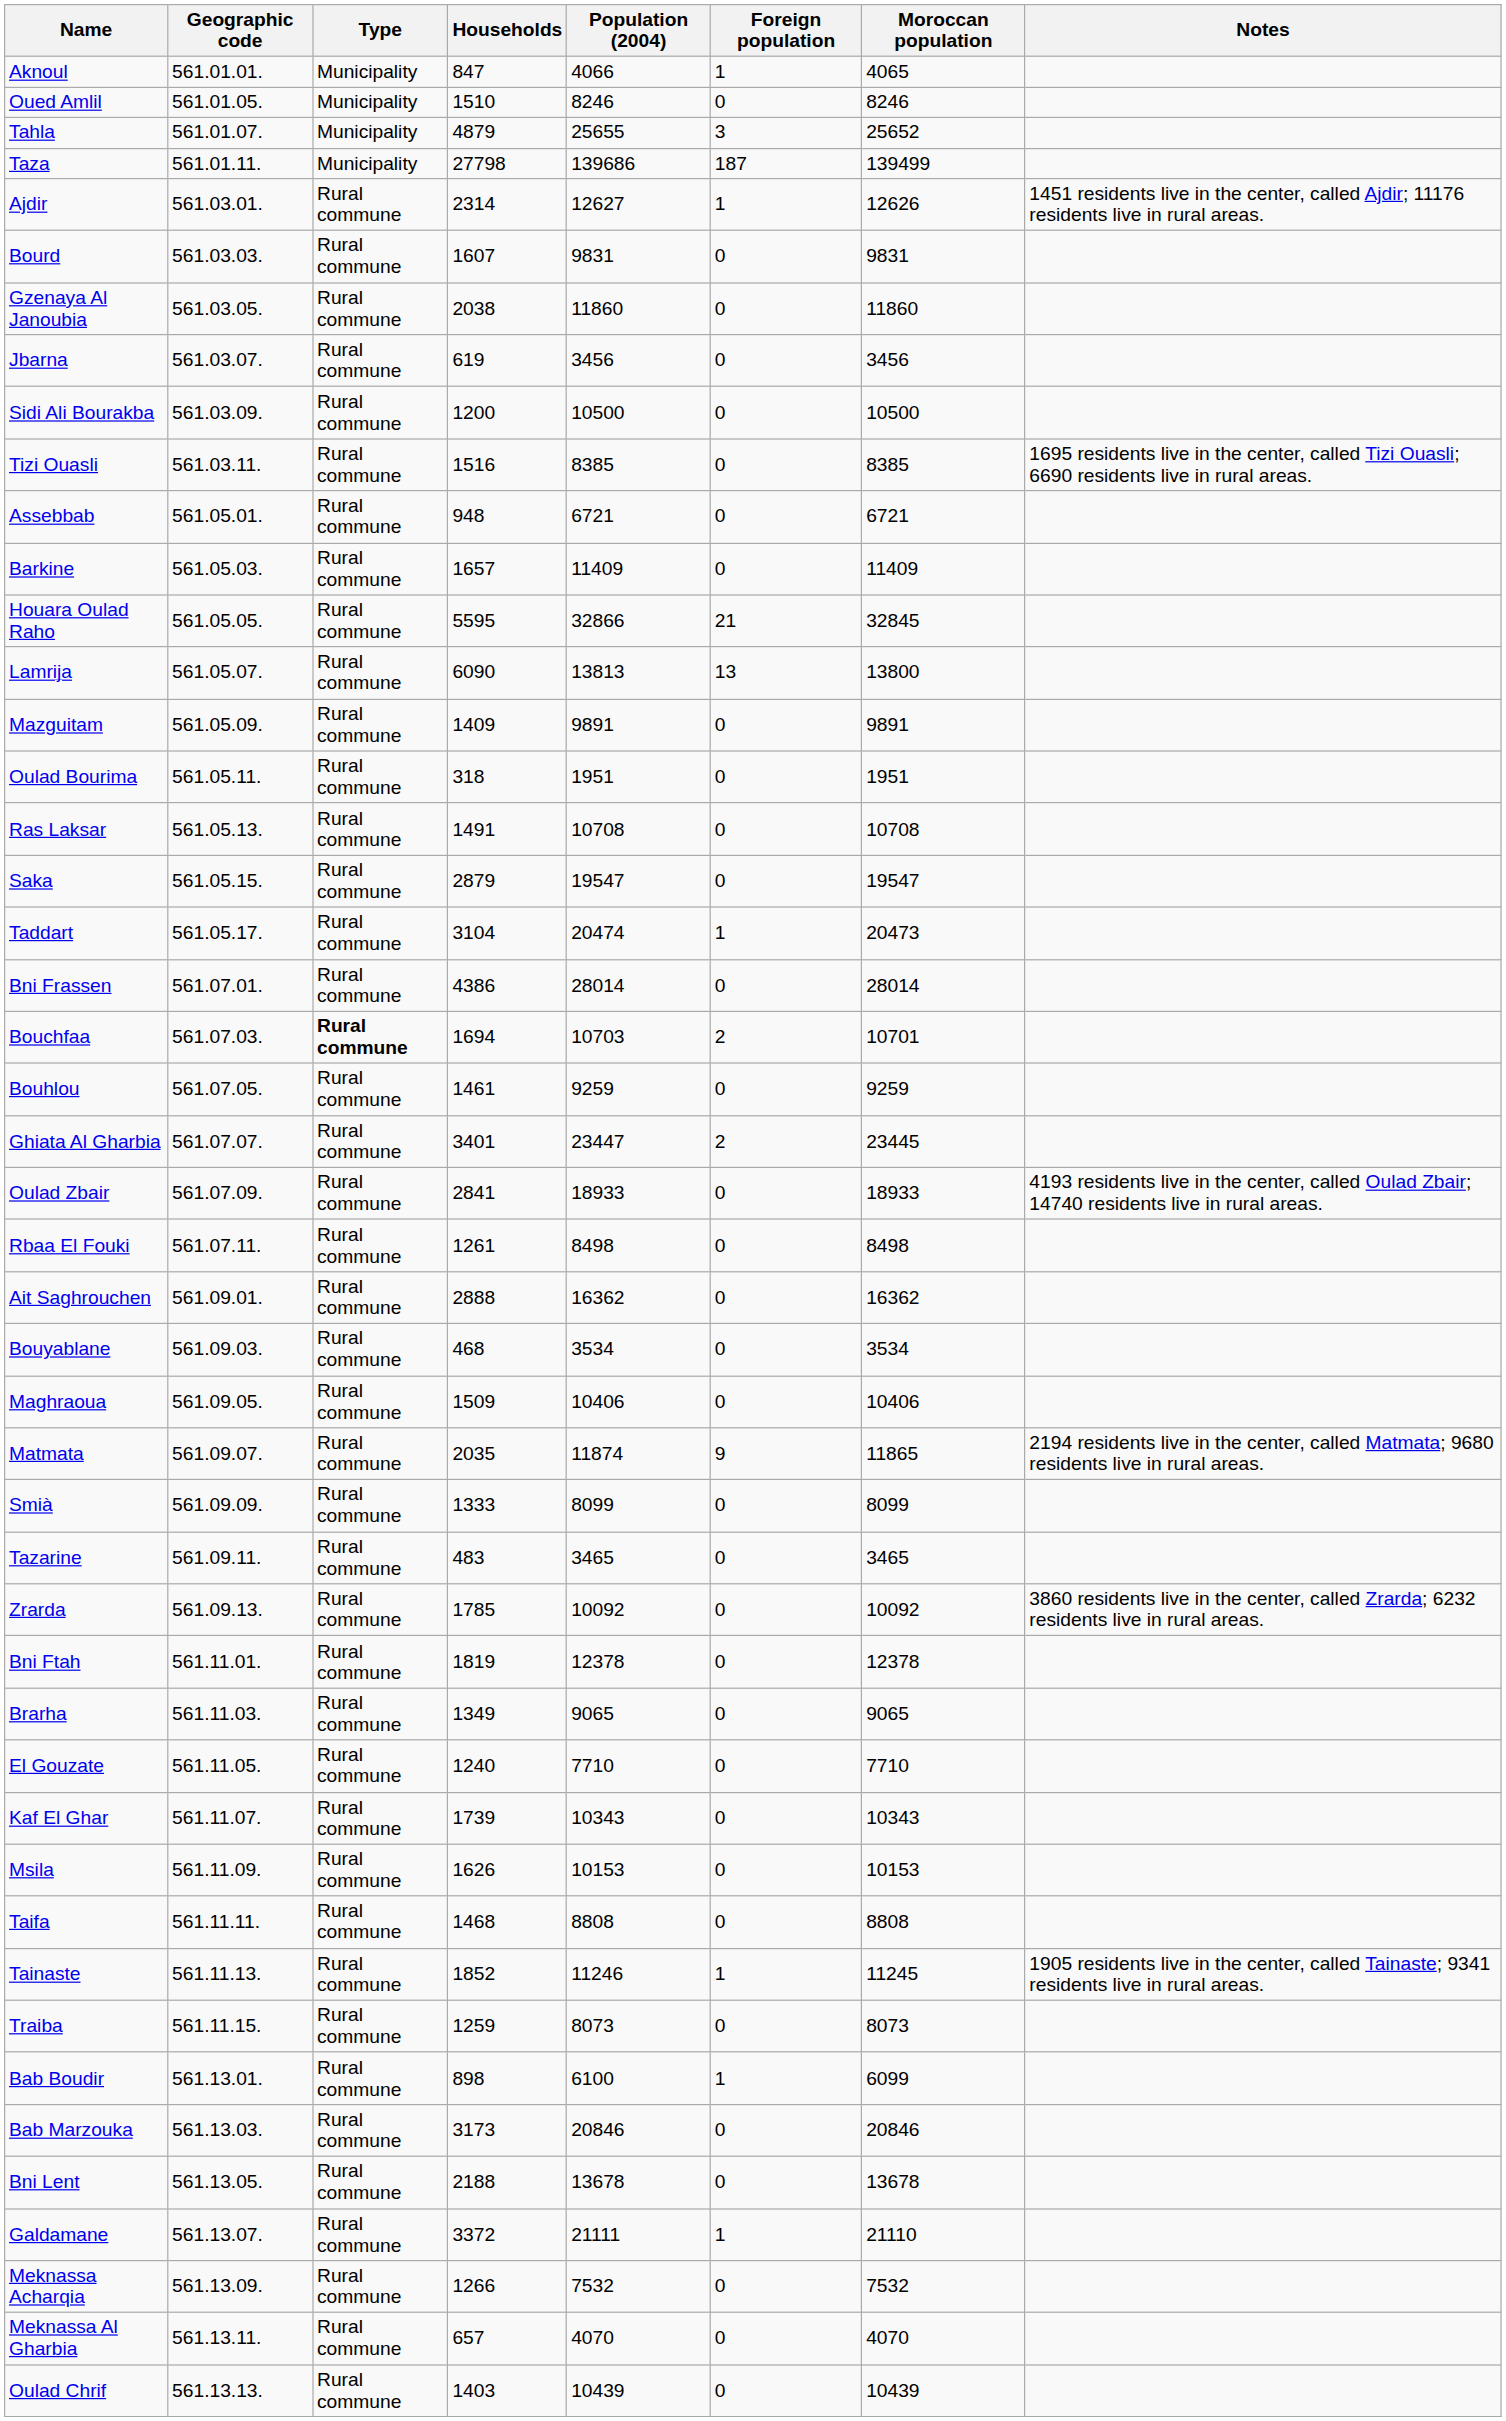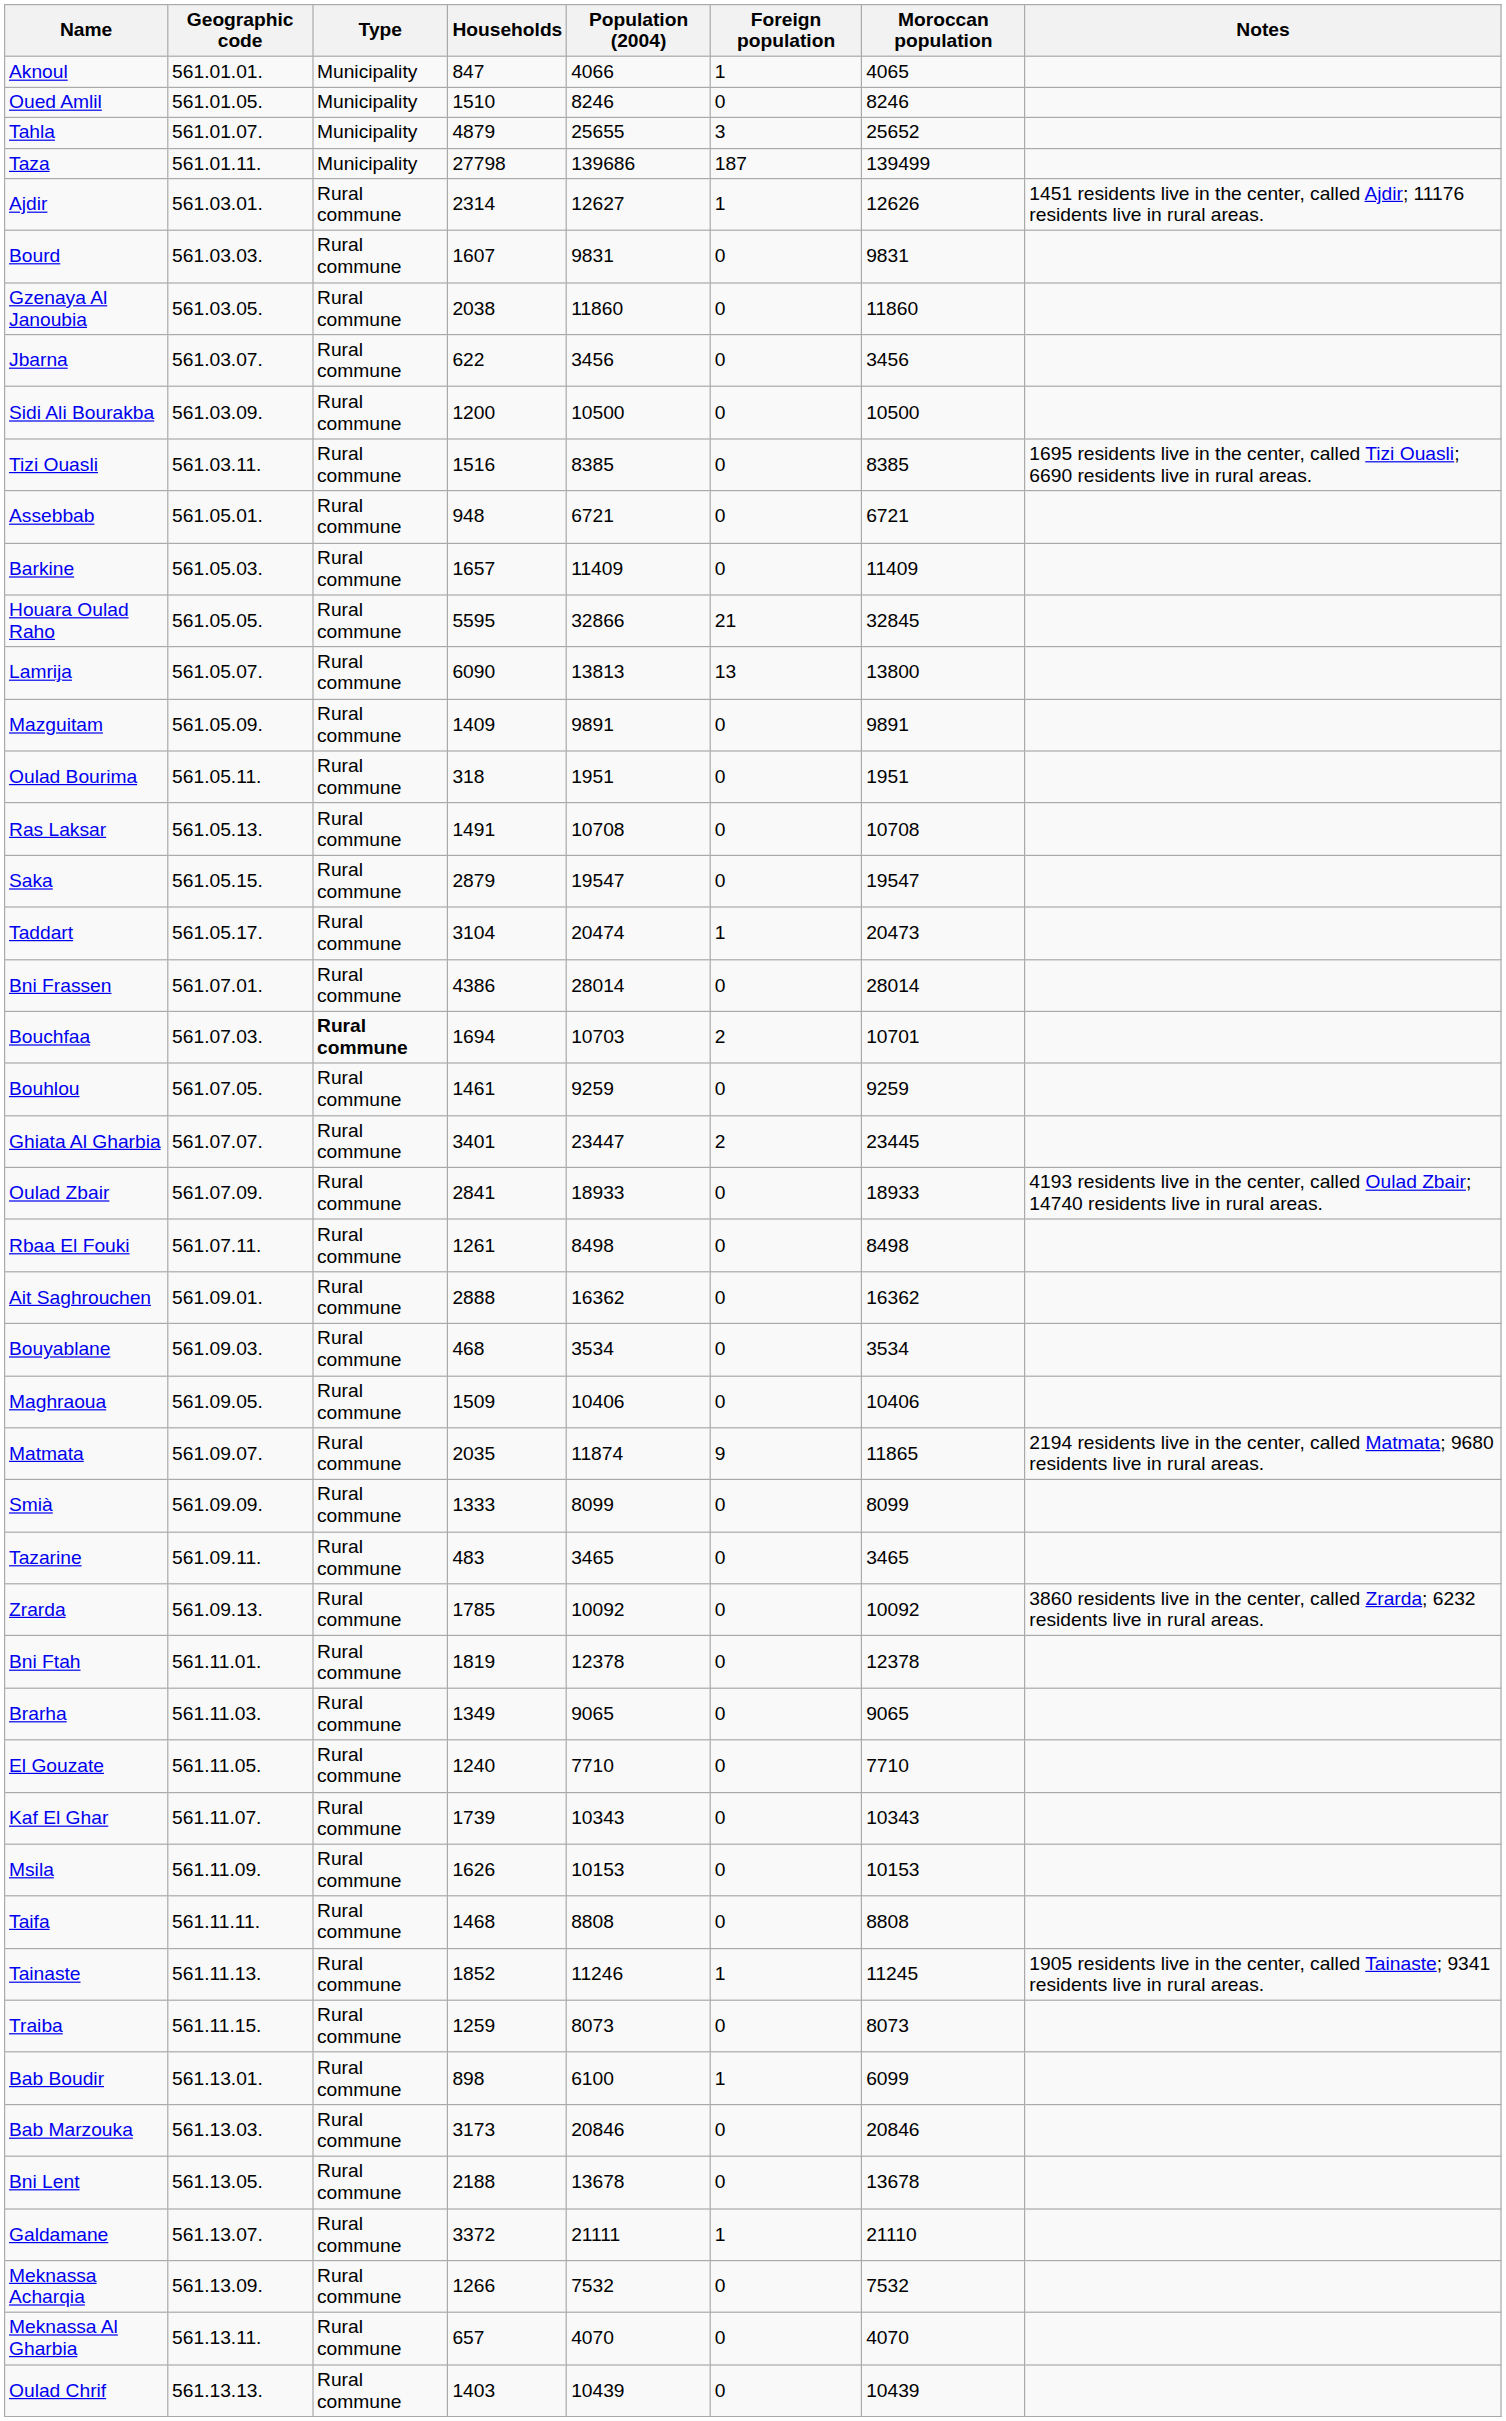 <table class="wikitable sortable">
 <tr>
 <th>Name</th>
 <th>Geographic code</th>
 <th>Type</th>
 <th>Households</th>
 <th>Population (2004)</th>
 <th>Foreign population</th>
 <th>Moroccan population</th>
 <th>Notes</th>
 </tr>
 <tr>
 <td><a href='#'>Aknoul</a></td>
 <td>561.01.01.</td>
 <td>Municipality</td>
 <td>847</td>
 <td>4066</td>
 <td>1</td>
 <td>4065</td>
 <td></td>
 </tr>
 <tr>
 <td><a href='#'>Oued Amlil</a></td>
 <td>561.01.05.</td>
 <td>Municipality</td>
 <td>1510</td>
 <td>8246</td>
 <td>0</td>
 <td>8246</td>
 <td></td>
 </tr>
 <tr>
 <td><a href='#'>Tahla</a></td>
 <td>561.01.07.</td>
 <td>Municipality</td>
 <td>4879</td>
 <td>25655</td>
 <td>3</td>
 <td>25652</td>
 <td></td>
 </tr>
 <tr>
 <td><a href='#'>Taza</a></td>
 <td>561.01.11.</td>
 <td>Municipality</td>
 <td>27798</td>
 <td>139686</td>
 <td>187</td>
 <td>139499</td>
 <td></td>
 </tr>
 <tr>
 <td><a href='#'>Ajdir</a></td>
 <td>561.03.01.</td>
 <td>Rural commune</td>
 <td>2314</td>
 <td>12627</td>
 <td>1</td>
 <td>12626</td>
 <td>1451 residents live in the center, called <a href='#'>Ajdir</a>; 11176 residents live in rural areas.</td>
 </tr>
 <tr>
 <td><a href='#'>Bourd</a></td>
 <td>561.03.03.</td>
 <td>Rural commune</td>
 <td>1607</td>
 <td>9831</td>
 <td>0</td>
 <td>9831</td>
 <td></td>
 </tr>
 <tr>
 <td><a href='#'>Gzenaya Al Janoubia</a></td>
 <td>561.03.05.</td>
 <td>Rural commune</td>
 <td>2038</td>
 <td>11860</td>
 <td>0</td>
 <td>11860</td>
 <td></td>
 </tr>
 <tr>
 <td><a href='#'>Jbarna</a></td>
 <td>561.03.07.</td>
 <td>Rural commune</td>
-<td>619</td>
+<td>622</td>
 <td>3456</td>
 <td>0</td>
 <td>3456</td>
 <td></td>
 </tr>
 <tr>
 <td><a href='#'>Sidi Ali Bourakba</a></td>
 <td>561.03.09.</td>
 <td>Rural commune</td>
 <td>1200</td>
 <td>10500</td>
 <td>0</td>
 <td>10500</td>
 <td></td>
 </tr>
 <tr>
 <td><a href='#'>Tizi Ouasli</a></td>
 <td>561.03.11.</td>
 <td>Rural commune</td>
 <td>1516</td>
 <td>8385</td>
 <td>0</td>
 <td>8385</td>
 <td>1695 residents live in the center, called <a href='#'>Tizi Ouasli</a>; 6690 residents live in rural areas.</td>
 </tr>
 <tr>
 <td><a href='#'>Assebbab</a></td>
 <td>561.05.01.</td>
 <td>Rural commune</td>
 <td>948</td>
 <td>6721</td>
 <td>0</td>
 <td>6721</td>
 <td></td>
 </tr>
 <tr>
 <td><a href='#'>Barkine</a></td>
 <td>561.05.03.</td>
 <td>Rural commune</td>
 <td>1657</td>
 <td>11409</td>
 <td>0</td>
 <td>11409</td>
 <td></td>
 </tr>
 <tr>
 <td><a href='#'>Houara Oulad Raho</a></td>
 <td>561.05.05.</td>
 <td>Rural commune</td>
 <td>5595</td>
 <td>32866</td>
 <td>21</td>
 <td>32845</td>
 <td></td>
 </tr>
 <tr>
 <td><a href='#'>Lamrija</a></td>
 <td>561.05.07.</td>
 <td>Rural commune</td>
 <td>6090</td>
 <td>13813</td>
 <td>13</td>
 <td>13800</td>
 <td></td>
 </tr>
 <tr>
 <td><a href='#'>Mazguitam</a></td>
 <td>561.05.09.</td>
 <td>Rural commune</td>
 <td>1409</td>
 <td>9891</td>
 <td>0</td>
 <td>9891</td>
 <td></td>
 </tr>
 <tr>
 <td><a href='#'>Oulad Bourima</a></td>
 <td>561.05.11.</td>
 <td>Rural commune</td>
 <td>318</td>
 <td>1951</td>
 <td>0</td>
 <td>1951</td>
 <td></td>
 </tr>
 <tr>
 <td><a href='#'>Ras Laksar</a></td>
 <td>561.05.13.</td>
 <td>Rural commune</td>
 <td>1491</td>
 <td>10708</td>
 <td>0</td>
 <td>10708</td>
 <td></td>
 </tr>
 <tr>
 <td><a href='#'>Saka</a></td>
 <td>561.05.15.</td>
 <td>Rural commune</td>
 <td>2879</td>
 <td>19547</td>
 <td>0</td>
 <td>19547</td>
 <td></td>
 </tr>
 <tr>
 <td><a href='#'>Taddart</a></td>
 <td>561.05.17.</td>
 <td>Rural commune</td>
 <td>3104</td>
 <td>20474</td>
 <td>1</td>
 <td>20473</td>
 <td></td>
 </tr>
 <tr>
 <td><a href='#'>Bni Frassen</a></td>
 <td>561.07.01.</td>
 <td>Rural commune</td>
 <td>4386</td>
 <td>28014</td>
 <td>0</td>
 <td>28014</td>
 <td></td>
 </tr>
 <tr>
 <td><a href='#'>Bouchfaa</a></td>
 <td>561.07.03.</td>
 <td><strong>Rural commune</strong></td>
 <td>1694</td>
 <td>10703</td>
 <td>2</td>
 <td>10701</td>
 <td></td>
 </tr>
 <tr>
 <td><a href='#'>Bouhlou</a></td>
 <td>561.07.05.</td>
 <td>Rural commune</td>
 <td>1461</td>
 <td>9259</td>
 <td>0</td>
 <td>9259</td>
 <td></td>
 </tr>
 <tr>
 <td><a href='#'>Ghiata Al Gharbia</a></td>
 <td>561.07.07.</td>
 <td>Rural commune</td>
 <td>3401</td>
 <td>23447</td>
 <td>2</td>
 <td>23445</td>
 <td></td>
 </tr>
 <tr>
 <td><a href='#'>Oulad Zbair</a></td>
 <td>561.07.09.</td>
 <td>Rural commune</td>
 <td>2841</td>
 <td>18933</td>
 <td>0</td>
 <td>18933</td>
 <td>4193 residents live in the center, called <a href='#'>Oulad Zbair</a>; 14740 residents live in rural areas.</td>
 </tr>
 <tr>
 <td><a href='#'>Rbaa El Fouki</a></td>
 <td>561.07.11.</td>
 <td>Rural commune</td>
 <td>1261</td>
 <td>8498</td>
 <td>0</td>
 <td>8498</td>
 <td></td>
 </tr>
 <tr>
 <td><a href='#'>Ait Saghrouchen</a></td>
 <td>561.09.01.</td>
 <td>Rural commune</td>
 <td>2888</td>
 <td>16362</td>
 <td>0</td>
 <td>16362</td>
 <td></td>
 </tr>
 <tr>
 <td><a href='#'>Bouyablane</a></td>
 <td>561.09.03.</td>
 <td>Rural commune</td>
 <td>468</td>
 <td>3534</td>
 <td>0</td>
 <td>3534</td>
 <td></td>
 </tr>
 <tr>
 <td><a href='#'>Maghraoua</a></td>
 <td>561.09.05.</td>
 <td>Rural commune</td>
 <td>1509</td>
 <td>10406</td>
 <td>0</td>
 <td>10406</td>
 <td></td>
 </tr>
 <tr>
 <td><a href='#'>Matmata</a></td>
 <td>561.09.07.</td>
 <td>Rural commune</td>
 <td>2035</td>
 <td>11874</td>
 <td>9</td>
 <td>11865</td>
 <td>2194 residents live in the center, called <a href='#'>Matmata</a>; 9680 residents live in rural areas.</td>
 </tr>
 <tr>
 <td><a href='#'>Smià</a></td>
 <td>561.09.09.</td>
 <td>Rural commune</td>
 <td>1333</td>
 <td>8099</td>
 <td>0</td>
 <td>8099</td>
 <td></td>
 </tr>
 <tr>
 <td><a href='#'>Tazarine</a></td>
 <td>561.09.11.</td>
 <td>Rural commune</td>
 <td>483</td>
 <td>3465</td>
 <td>0</td>
 <td>3465</td>
 <td></td>
 </tr>
 <tr>
 <td><a href='#'>Zrarda</a></td>
 <td>561.09.13.</td>
 <td>Rural commune</td>
 <td>1785</td>
 <td>10092</td>
 <td>0</td>
 <td>10092</td>
 <td>3860 residents live in the center, called <a href='#'>Zrarda</a>; 6232 residents live in rural areas.</td>
 </tr>
 <tr>
 <td><a href='#'>Bni Ftah</a></td>
 <td>561.11.01.</td>
 <td>Rural commune</td>
 <td>1819</td>
 <td>12378</td>
 <td>0</td>
 <td>12378</td>
 <td></td>
 </tr>
 <tr>
 <td><a href='#'>Brarha</a></td>
 <td>561.11.03.</td>
 <td>Rural commune</td>
 <td>1349</td>
 <td>9065</td>
 <td>0</td>
 <td>9065</td>
 <td></td>
 </tr>
 <tr>
 <td><a href='#'>El Gouzate</a></td>
 <td>561.11.05.</td>
 <td>Rural commune</td>
 <td>1240</td>
 <td>7710</td>
 <td>0</td>
 <td>7710</td>
 <td></td>
 </tr>
 <tr>
 <td><a href='#'>Kaf El Ghar</a></td>
 <td>561.11.07.</td>
 <td>Rural commune</td>
 <td>1739</td>
 <td>10343</td>
 <td>0</td>
 <td>10343</td>
 <td></td>
 </tr>
 <tr>
 <td><a href='#'>Msila</a></td>
 <td>561.11.09.</td>
 <td>Rural commune</td>
 <td>1626</td>
 <td>10153</td>
 <td>0</td>
 <td>10153</td>
 <td></td>
 </tr>
 <tr>
 <td><a href='#'>Taifa</a></td>
 <td>561.11.11.</td>
 <td>Rural commune</td>
 <td>1468</td>
 <td>8808</td>
 <td>0</td>
 <td>8808</td>
 <td></td>
 </tr>
 <tr>
 <td><a href='#'>Tainaste</a></td>
 <td>561.11.13.</td>
 <td>Rural commune</td>
 <td>1852</td>
 <td>11246</td>
 <td>1</td>
 <td>11245</td>
 <td>1905 residents live in the center, called <a href='#'>Tainaste</a>; 9341 residents live in rural areas.</td>
 </tr>
 <tr>
 <td><a href='#'>Traiba</a></td>
 <td>561.11.15.</td>
 <td>Rural commune</td>
 <td>1259</td>
 <td>8073</td>
 <td>0</td>
 <td>8073</td>
 <td></td>
 </tr>
 <tr>
 <td><a href='#'>Bab Boudir</a></td>
 <td>561.13.01.</td>
 <td>Rural commune</td>
 <td>898</td>
 <td>6100</td>
 <td>1</td>
 <td>6099</td>
 <td></td>
 </tr>
 <tr>
 <td><a href='#'>Bab Marzouka</a></td>
 <td>561.13.03.</td>
 <td>Rural commune</td>
 <td>3173</td>
 <td>20846</td>
 <td>0</td>
 <td>20846</td>
 <td></td>
 </tr>
 <tr>
 <td><a href='#'>Bni Lent</a></td>
 <td>561.13.05.</td>
 <td>Rural commune</td>
 <td>2188</td>
 <td>13678</td>
 <td>0</td>
 <td>13678</td>
 <td></td>
 </tr>
 <tr>
 <td><a href='#'>Galdamane</a></td>
 <td>561.13.07.</td>
 <td>Rural commune</td>
 <td>3372</td>
 <td>21111</td>
 <td>1</td>
 <td>21110</td>
 <td></td>
 </tr>
 <tr>
 <td><a href='#'>Meknassa Acharqia</a></td>
 <td>561.13.09.</td>
 <td>Rural commune</td>
 <td>1266</td>
 <td>7532</td>
 <td>0</td>
 <td>7532</td>
 <td></td>
 </tr>
 <tr>
 <td><a href='#'>Meknassa Al Gharbia</a></td>
 <td>561.13.11.</td>
 <td>Rural commune</td>
 <td>657</td>
 <td>4070</td>
 <td>0</td>
 <td>4070</td>
 <td></td>
 </tr>
 <tr>
 <td><a href='#'>Oulad Chrif</a></td>
 <td>561.13.13.</td>
 <td>Rural commune</td>
 <td>1403</td>
 <td>10439</td>
 <td>0</td>
 <td>10439</td>
 <td></td>
 </tr>
 <tr>
 </tr>
 </table>
